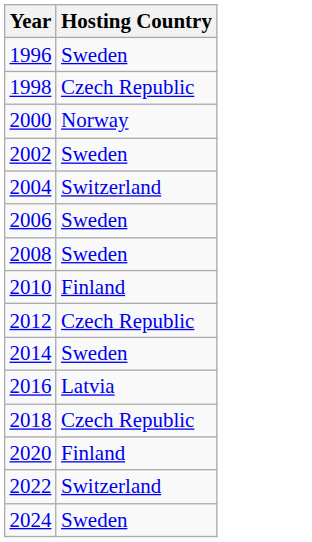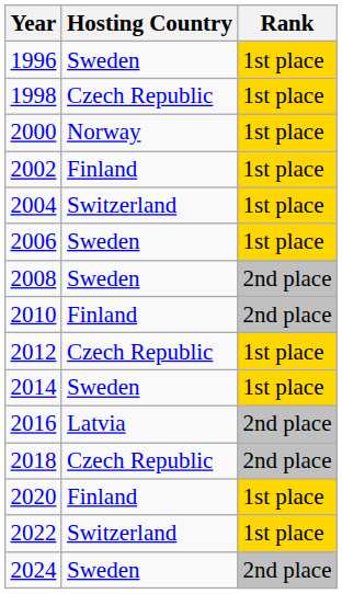 <table class="wikitable" style="text-align: center;">
 <tr>
 <th>Year</th>
 <th>Hosting Country</th>
+<th>Rank</th>
 </tr>
 <tr>
 <td><a href='#'>1996</a></td>
 <td align=left> <a href='#'>Sweden</a></td>
+<td align=left bgcolor=gold>1st place</td>
 </tr>
 <tr>
 <td><a href='#'>1998</a></td>
 <td align=left> <a href='#'>Czech Republic</a></td>
+<td align=left bgcolor=gold>1st place</td>
 </tr>
 <tr>
 <td><a href='#'>2000</a></td>
 <td align=left> <a href='#'>Norway</a></td>
+<td align=left bgcolor=gold>1st place</td>
 </tr>
 <tr>
 <td><a href='#'>2002</a></td>
-<td align=left> <a href='#'>Sweden</a></td>
+<td align=left> <a href='#'>Finland</a></td>
+<td align=left bgcolor=gold>1st place</td>
 </tr>
 <tr>
 <td><a href='#'>2004</a></td>
 <td align=left> <a href='#'>Switzerland</a></td>
+<td align=left bgcolor=gold>1st place</td>
 </tr>
 <tr>
 <td><a href='#'>2006</a></td>
 <td align=left> <a href='#'>Sweden</a></td>
+<td align=left bgcolor=gold>1st place</td>
 </tr>
 <tr>
 <td><a href='#'>2008</a></td>
 <td align=left> <a href='#'>Sweden</a></td>
+<td align=left bgcolor=silver>2nd place</td>
 </tr>
 <tr>
 <td><a href='#'>2010</a></td>
 <td align=left> <a href='#'>Finland</a></td>
+<td align=left bgcolor=silver>2nd place</td>
 </tr>
 <tr>
 <td><a href='#'>2012</a></td>
 <td align=left> <a href='#'>Czech Republic</a></td>
+<td align=left bgcolor=gold>1st place</td>
 </tr>
 <tr>
 <td><a href='#'>2014</a></td>
 <td align=left> <a href='#'>Sweden</a></td>
+<td align=left bgcolor=gold>1st place</td>
 </tr>
 <tr>
 <td><a href='#'>2016</a></td>
 <td align=left> <a href='#'>Latvia</a></td>
+<td align=left bgcolor=silver>2nd place</td>
 </tr>
 <tr>
 <td><a href='#'>2018</a></td>
 <td align=left> <a href='#'>Czech Republic</a></td>
+<td align=left bgcolor=silver>2nd place</td>
 </tr>
 <tr>
 <td><a href='#'>2020</a></td>
 <td align=left> <a href='#'>Finland</a></td>
+<td align=left bgcolor=gold>1st place</td>
 </tr>
 <tr>
 <td><a href='#'>2022</a></td>
 <td align=left> <a href='#'>Switzerland</a></td>
+<td align=left bgcolor=gold>1st place</td>
 </tr>
 <tr>
 <td><a href='#'>2024</a></td>
 <td align=left> <a href='#'>Sweden</a></td>
+<td align=left bgcolor=silver>2nd place</td>
 </tr>
 </table>
